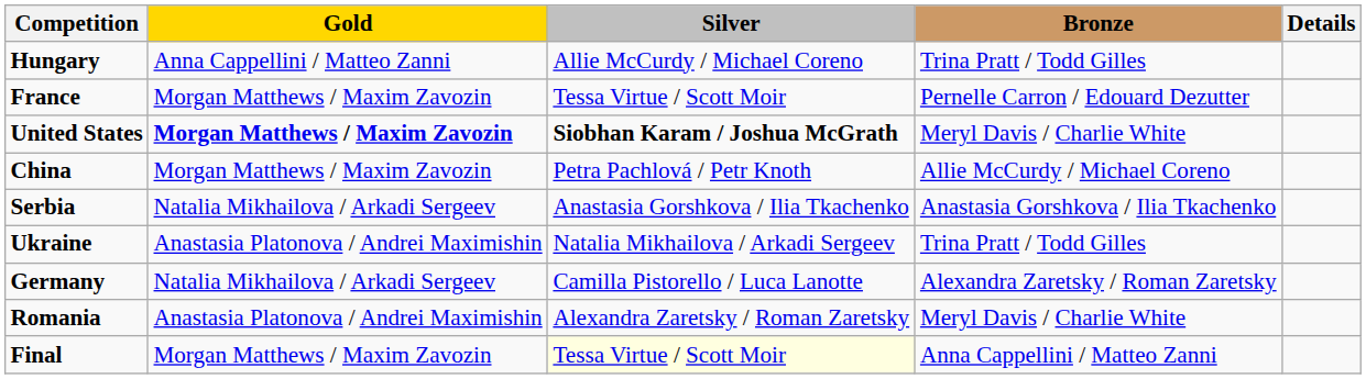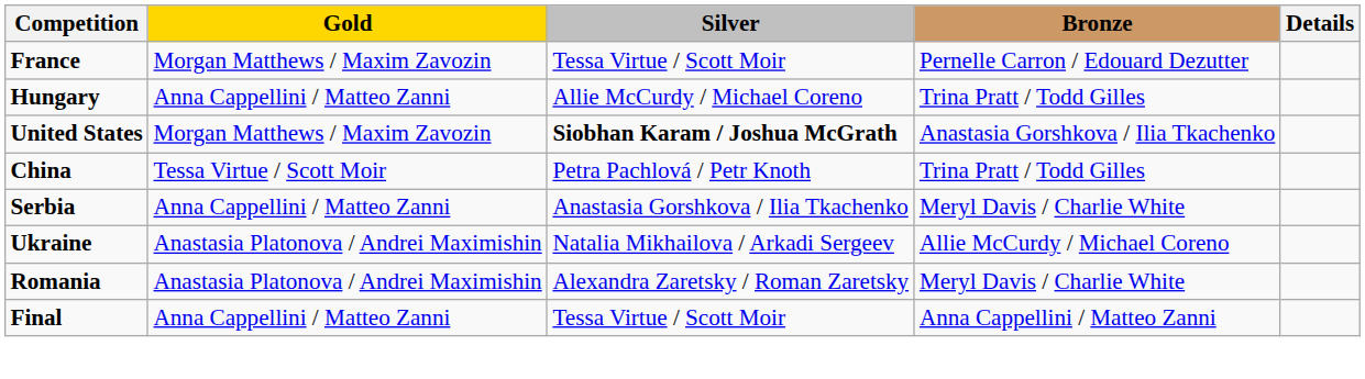 <table class="wikitable">
 <tr>
 <th>Competition</th>
 <td align=center bgcolor=gold><strong>Gold</strong></td>
 <td align=center bgcolor=silver><strong>Silver</strong></td>
 <td align=center bgcolor=cc9966><strong>Bronze</strong></td>
 <th>Details</th>
 </tr>
 <tr>
+<td><strong>France</strong></td>
+<td> <a href='#'>Morgan Matthews</a> / <a href='#'>Maxim Zavozin</a></td>
+<td> <a href='#'>Tessa Virtue</a> / <a href='#'>Scott Moir</a></td>
+<td> <a href='#'>Pernelle Carron</a> / <a href='#'>Edouard Dezutter</a></td>
+<td></td>
+</tr>
+<tr>
 <td><strong>Hungary</strong></td>
 <td> <a href='#'>Anna Cappellini</a> / <a href='#'>Matteo Zanni</a></td>
 <td> <a href='#'>Allie McCurdy</a> / <a href='#'>Michael Coreno</a></td>
 <td> <a href='#'>Trina Pratt</a> / <a href='#'>Todd Gilles</a></td>
 <td></td>
 </tr>
 <tr>
-<td><strong>France</strong></td>
+<td><strong>United States</strong></td>
 <td> <a href='#'>Morgan Matthews</a> / <a href='#'>Maxim Zavozin</a></td>
-<td> <a href='#'>Tessa Virtue</a> / <a href='#'>Scott Moir</a></td>
-<td> <a href='#'>Pernelle Carron</a> / <a href='#'>Edouard Dezutter</a></td>
-<td></td>
-</tr>
-<tr>
-<td><strong>United States</strong></td>
-<td><strong> <a href='#'>Morgan Matthews</a> / <a href='#'>Maxim Zavozin</a></strong></td>
 <td><strong> Siobhan Karam / Joshua McGrath</strong></td>
-<td> <a href='#'>Meryl Davis</a> / <a href='#'>Charlie White</a></td>
+<td> <a href='#'>Anastasia Gorshkova</a> / <a href='#'>Ilia Tkachenko</a></td>
 <td></td>
 </tr>
 <tr>
 <td><strong>China</strong></td>
-<td> <a href='#'>Morgan Matthews</a> / <a href='#'>Maxim Zavozin</a></td>
+<td> <a href='#'>Tessa Virtue</a> / <a href='#'>Scott Moir</a></td>
 <td> <a href='#'>Petra Pachlová</a> / <a href='#'>Petr Knoth</a></td>
-<td> <a href='#'>Allie McCurdy</a> / <a href='#'>Michael Coreno</a></td>
+<td> <a href='#'>Trina Pratt</a> / <a href='#'>Todd Gilles</a></td>
 <td></td>
 </tr>
 <tr>
 <td><strong>Serbia</strong></td>
-<td> <a href='#'>Natalia Mikhailova</a> / <a href='#'>Arkadi Sergeev</a></td>
+<td> <a href='#'>Anna Cappellini</a> / <a href='#'>Matteo Zanni</a></td>
 <td> <a href='#'>Anastasia Gorshkova</a> / <a href='#'>Ilia Tkachenko</a></td>
-<td> <a href='#'>Anastasia Gorshkova</a> / <a href='#'>Ilia Tkachenko</a></td>
+<td> <a href='#'>Meryl Davis</a> / <a href='#'>Charlie White</a></td>
 <td></td>
 </tr>
 <tr>
 <td><strong>Ukraine</strong></td>
 <td> <a href='#'>Anastasia Platonova</a> / <a href='#'>Andrei Maximishin</a></td>
 <td> <a href='#'>Natalia Mikhailova</a> / <a href='#'>Arkadi Sergeev</a></td>
-<td> <a href='#'>Trina Pratt</a> / <a href='#'>Todd Gilles</a></td>
-<td></td>
-</tr>
-<tr>
-<td><strong>Germany</strong></td>
-<td> <a href='#'>Natalia Mikhailova</a> / <a href='#'>Arkadi Sergeev</a></td>
-<td> <a href='#'>Camilla Pistorello</a> / <a href='#'>Luca Lanotte</a></td>
-<td> <a href='#'>Alexandra Zaretsky</a> / <a href='#'>Roman Zaretsky</a></td>
+<td> <a href='#'>Allie McCurdy</a> / <a href='#'>Michael Coreno</a></td>
 <td></td>
 </tr>
 <tr>
 <td><strong>Romania</strong></td>
 <td> <a href='#'>Anastasia Platonova</a> / <a href='#'>Andrei Maximishin</a></td>
 <td> <a href='#'>Alexandra Zaretsky</a> / <a href='#'>Roman Zaretsky</a></td>
 <td> <a href='#'>Meryl Davis</a> / <a href='#'>Charlie White</a></td>
 <td></td>
 </tr>
 <tr>
 <td><strong>Final</strong></td>
-<td> <a href='#'>Morgan Matthews</a> / <a href='#'>Maxim Zavozin</a></td>
-<td style="background: lightyellow;"> <a href='#'>Tessa Virtue</a> / <a href='#'>Scott Moir</a></td>
+<td> <a href='#'>Anna Cappellini</a> / <a href='#'>Matteo Zanni</a></td>
+<td> <a href='#'>Tessa Virtue</a> / <a href='#'>Scott Moir</a></td>
 <td> <a href='#'>Anna Cappellini</a> / <a href='#'>Matteo Zanni</a></td>
 <td></td>
 </tr>
 </table>
